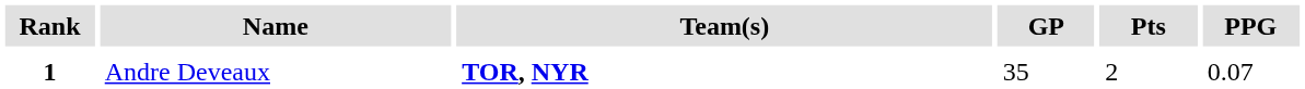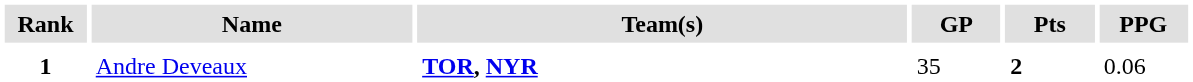 <table id="Table3" cellspacing="3" cellpadding="3" style="font-size:95%;">
 <tr style="text-align:center; background:#e0e0e0">
 <th style="width:3em;">Rank</th>
 <th style="width:13em;">Name</th>
 <th style="width:20em;">Team(s)</th>
 <th style="width:3.3em;">GP</th>
 <th style="width:3.3em;">Pts</th>
 <th style="width:3.3em;">PPG</th>
 </tr>
 <tr>
 <th>1</th>
 <td><a href='#'>Andre Deveaux</a></td>
 <td><strong><a href='#'>TOR</a>, <a href='#'>NYR</a></strong></td>
 <td>35</td>
-<td>2</td>
-<td>0.07</td>
+<td><strong>2</strong></td>
+<td>0.06</td>
 </tr>
 </table>
